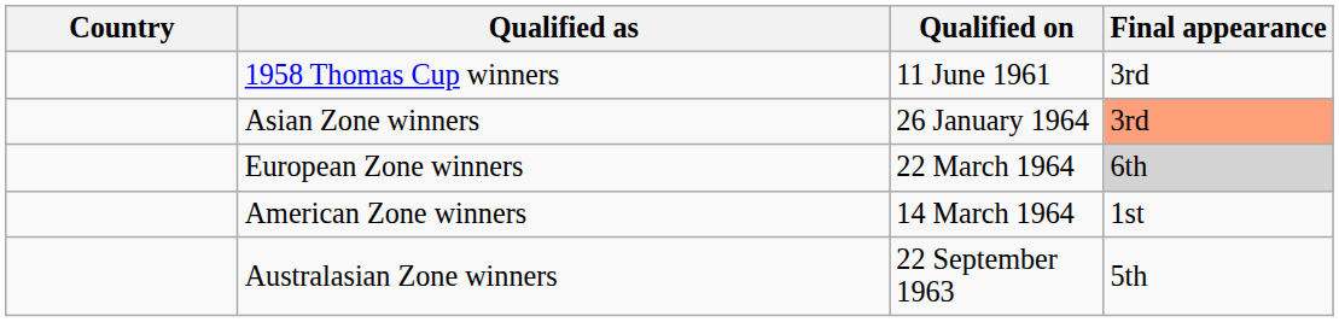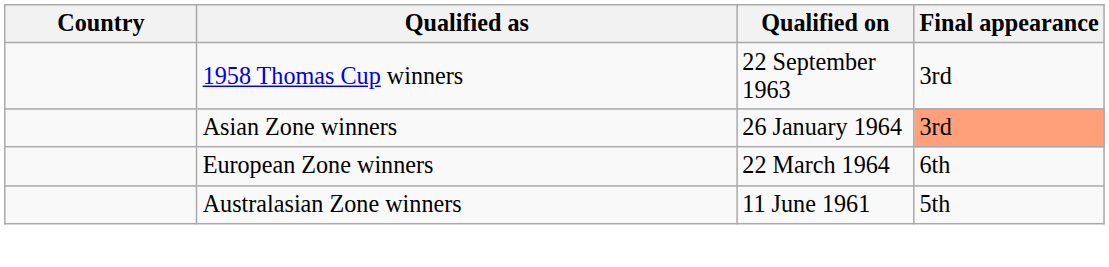 <table class="sortable wikitable">
 <tr>
 <th width="120">Country</th>
 <th width="350">Qualified as</th>
 <th width="110">Qualified on</th>
 <th>Final appearance</th>
 </tr>
 <tr>
 <td></td>
 <td><a href='#'>1958 Thomas Cup</a> winners</td>
-<td>11 June 1961</td>
+<td>22 September 1963</td>
 <td>3rd</td>
 </tr>
 <tr>
 <td></td>
 <td>Asian Zone winners</td>
 <td>26 January 1964</td>
 <td style="background: lightsalmon;">3rd</td>
 </tr>
 <tr>
 <td></td>
 <td>European Zone winners</td>
 <td>22 March 1964</td>
-<td style="background: lightgrey;">6th</td>
-</tr>
-<tr>
-<td></td>
-<td>American Zone winners</td>
-<td>14 March 1964</td>
-<td>1st</td>
+<td>6th</td>
 </tr>
 <tr>
 <td></td>
 <td>Australasian Zone winners</td>
-<td>22 September 1963</td>
+<td>11 June 1961</td>
 <td>5th</td>
 </tr>
 </table>
